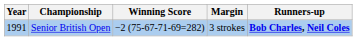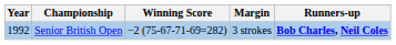 <table class="wikitable">
 <tr>
 <th>Year</th>
 <th>Championship</th>
 <th>Winning Score</th>
 <th>Margin</th>
 <th>Runners-up</th>
 </tr>
 <tr style="background:#ABCDEF;">
-<td>1991</td>
+<td>1992</td>
 <td><a href='#'>Senior British Open</a></td>
 <td>−2 (75-67-71-69=282)</td>
 <td>3 strokes</td>
 <td><strong> <a href='#'>Bob Charles</a>,  <a href='#'>Neil Coles</a></strong></td>
 </tr>
 </table>
